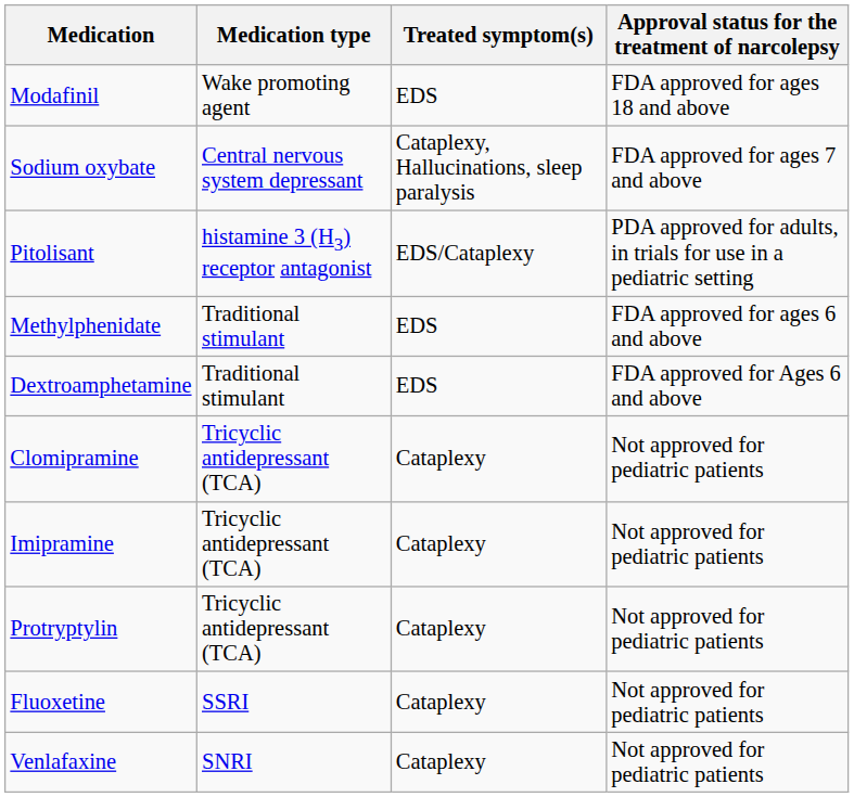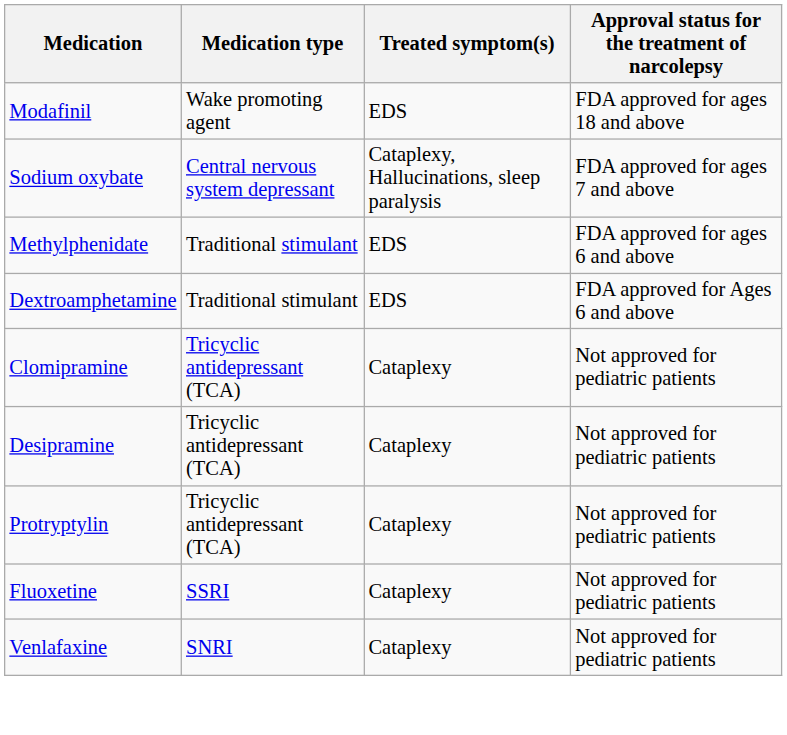 <table class="wikitable">
 <tr>
 <th>Medication</th>
 <th>Medication type</th>
 <th>Treated symptom(s)</th>
 <th>Approval status for the treatment of narcolepsy</th>
 </tr>
 <tr>
 <td><a href='#'>Modafinil</a></td>
 <td>Wake promoting agent</td>
 <td>EDS</td>
 <td>FDA approved for ages 18 and above</td>
 </tr>
 <tr>
 <td><a href='#'>Sodium oxybate</a></td>
 <td><a href='#'>Central nervous system depressant</a></td>
 <td>Cataplexy, Hallucinations, sleep paralysis</td>
 <td>FDA approved for ages 7 and above</td>
 </tr>
 <tr>
-<td><a href='#'>Pitolisant</a></td>
-<td><a href='#'>histamine 3 (H<sub>3</sub>) receptor</a> <a href='#'>antagonist</a></td>
-<td>EDS/Cataplexy</td>
-<td>PDA approved for adults, in trials for use in a pediatric setting</td>
-</tr>
-<tr>
 <td><a href='#'>Methylphenidate</a></td>
 <td>Traditional <a href='#'>stimulant</a></td>
 <td>EDS</td>
 <td>FDA approved for ages 6 and above</td>
 </tr>
 <tr>
 <td><a href='#'>Dextroamphetamine</a></td>
 <td>Traditional stimulant</td>
 <td>EDS</td>
 <td>FDA approved for Ages 6 and above</td>
 </tr>
 <tr>
 <td><a href='#'>Clomipramine</a></td>
 <td><a href='#'>Tricyclic antidepressant</a> (TCA)</td>
 <td>Cataplexy</td>
 <td>Not approved for pediatric patients</td>
 </tr>
 <tr>
-<td><a href='#'>Imipramine</a></td>
+<td><a href='#'>Desipramine</a></td>
 <td>Tricyclic antidepressant (TCA)</td>
 <td>Cataplexy</td>
 <td>Not approved for pediatric patients</td>
 </tr>
 <tr>
 <td><a href='#'>Protryptylin</a></td>
 <td>Tricyclic antidepressant (TCA)</td>
 <td>Cataplexy</td>
 <td>Not approved for pediatric patients</td>
 </tr>
 <tr>
 <td><a href='#'>Fluoxetine</a></td>
 <td><a href='#'>SSRI</a></td>
 <td>Cataplexy</td>
 <td>Not approved for pediatric patients</td>
 </tr>
 <tr>
 <td><a href='#'>Venlafaxine</a></td>
 <td><a href='#'>SNRI</a></td>
 <td>Cataplexy</td>
 <td>Not approved for pediatric patients</td>
 </tr>
 </table>
